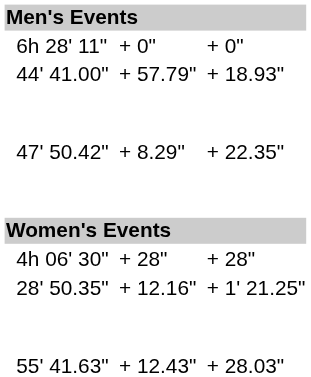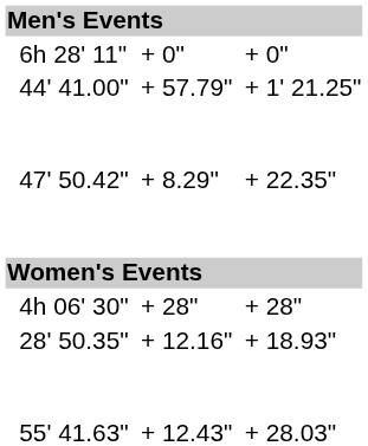 <table>
 <tr bgcolor="#cccccc">
 <td colspan=7><strong>Men's Events</strong></td>
 </tr>
 <tr>
 <td><br></td>
 <td></td>
 <td>6h 28' 11"</td>
 <td></td>
 <td>+ 0"</td>
 <td></td>
 <td>+ 0"</td>
 </tr>
 <tr>
 <td><br></td>
 <td></td>
 <td>44' 41.00"</td>
 <td></td>
 <td>+ 57.79"</td>
 <td></td>
-<td>+ 18.93"</td>
+<td>+ 1' 21.25"</td>
 </tr>
 <tr>
 <td rowspan=2><br></td>
 <td> </td>
 <td rowspan=2>47' 50.42"</td>
 <td> </td>
 <td rowspan=2>+ 8.29"</td>
 <td> </td>
 <td rowspan=2>+ 22.35"</td>
 </tr>
 <tr>
 <td><br><br><br><br><br></td>
 <td><br><br><br><br><br></td>
 <td><br><br><br><br><br></td>
 </tr>
 <tr bgcolor="#cccccc">
 <td colspan=7><strong>Women's Events</strong></td>
 </tr>
 <tr>
 <td><br></td>
 <td></td>
 <td>4h 06' 30"</td>
 <td></td>
 <td>+ 28"</td>
 <td></td>
 <td>+ 28"</td>
 </tr>
 <tr>
 <td><br></td>
 <td></td>
 <td>28' 50.35"</td>
 <td></td>
 <td>+ 12.16"</td>
 <td></td>
-<td>+ 1' 21.25"</td>
+<td>+ 18.93"</td>
 </tr>
 <tr>
 <td rowspan=2><br></td>
 <td> </td>
 <td rowspan=2>55' 41.63"</td>
 <td> </td>
 <td rowspan=2>+ 12.43"</td>
 <td> </td>
 <td rowspan=2>+ 28.03"</td>
 </tr>
 <tr>
 <td><br><br><br><br><br></td>
 <td><br><br><br><br><br></td>
 <td><br><br><br><br><br></td>
 </tr>
 </table>
